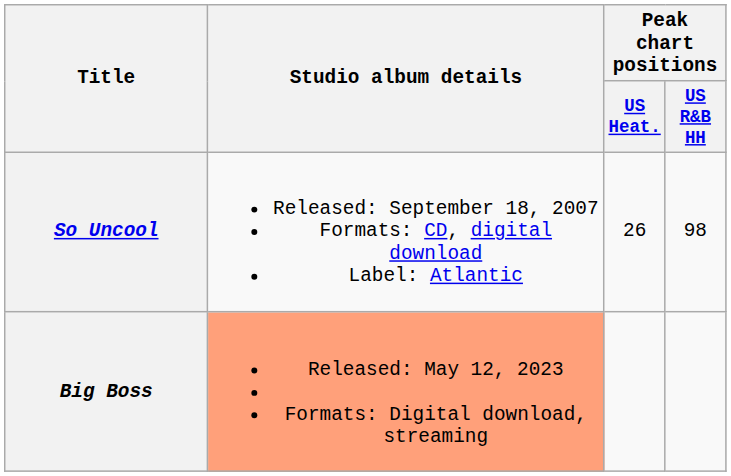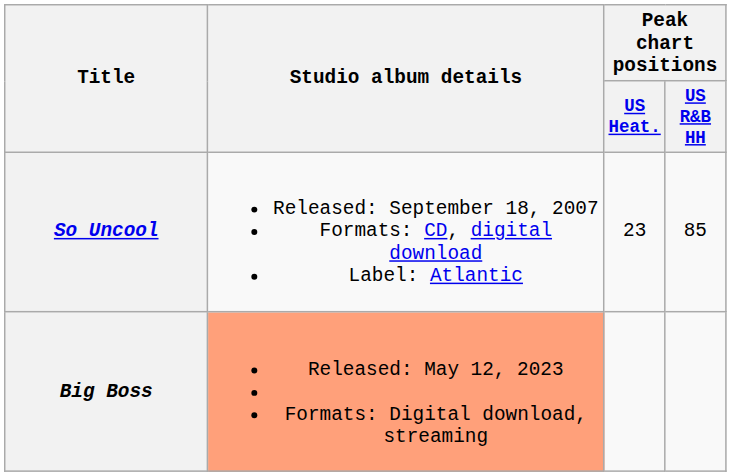 <table class="wikitable plainrowheaders" style="text-align:center;">
 <tr>
 <th scope="col" rowspan="2" style="width:10em;">Title</th>
 <th scope="col" rowspan="2" style="width:20em;">Studio album details</th>
 <th scope="col" colspan="2">Peak chart positions</th>
 </tr>
 <tr>
 <th scope="col" style="width:3em;font-size:90%;"><a href='#'>US<br>Heat.</a><br></th>
 <th scope="col" style="width:3em;font-size:90%;"><a href='#'>US<br>R&B HH</a><br></th>
 </tr>
 <tr>
 <th scope="row"><em><a href='#'>So Uncool</a></em></th>
 <td><br><ul><li>Released: September 18, 2007</li><li>Formats: <a href='#'>CD</a>, <a href='#'>digital download</a></li><li>Label: <a href='#'>Atlantic</a></li></ul></td>
-<td>26</td>
-<td>98</td>
+<td>23</td>
+<td>85</td>
 </tr>
 <tr>
 <th scope="row"><em>Big Boss </em></th>
 <td style="background: lightsalmon;"><br><ul><li>Released: May 12, 2023</li><li></li><li>Formats: Digital download, streaming</li></ul></td>
 <td></td>
 <td></td>
 </tr>
 </table>
